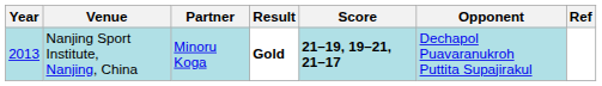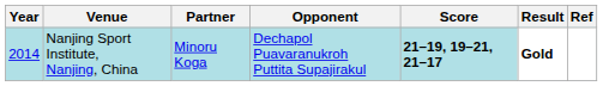 <table class="sortable wikitable" style="font-size: 90%">
 <tr>
 <th>Year</th>
 <th>Venue</th>
 <th>Partner</th>
+<th>Opponent</th>
+<th>Score</th>
 <th>Result</th>
-<th>Score</th>
-<th>Opponent</th>
 <th>Ref</th>
 </tr>
 <tr style="background:#B0E0E6">
-<td align="center"><a href='#'>2013</a></td>
+<td align="center"><a href='#'>2014</a></td>
 <td align="left">Nanjing Sport Institute,<br><a href='#'>Nanjing</a>, China</td>
 <td align="left"> <a href='#'>Minoru Koga</a></td>
+<td align="left"> <a href='#'>Dechapol Puavaranukroh</a><br> <a href='#'>Puttita Supajirakul</a></td>
+<td align="left"><strong>21–19, 19–21, 21–17</strong></td>
 <td style="text-align:left; background:white"> <strong>Gold</strong></td>
-<td align="left"><strong>21–19, 19–21, 21–17</strong></td>
-<td align="left"> <a href='#'>Dechapol Puavaranukroh</a><br> <a href='#'>Puttita Supajirakul</a></td>
 <td style="text-align:center; background:white"></td>
 </tr>
 </table>
